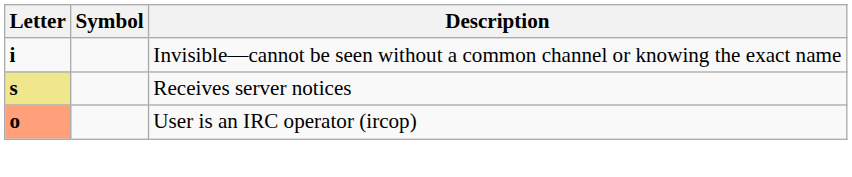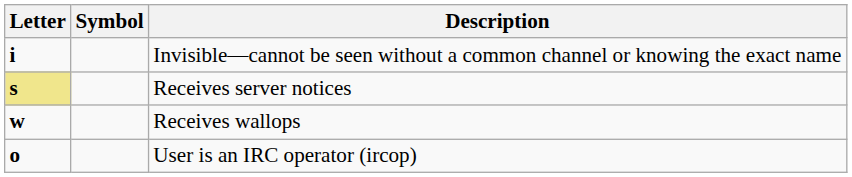 <table class="wikitable">
 <tr>
 <th>Letter</th>
 <th>Symbol</th>
 <th>Description</th>
 </tr>
 <tr>
 <td><strong>i</strong></td>
 <td></td>
 <td>Invisible—cannot be seen without a common channel or knowing the exact name</td>
 </tr>
 <tr>
 <td style="background: khaki;"><strong>s</strong></td>
 <td></td>
 <td>Receives server notices</td>
 </tr>
 <tr>
-<td style="background: lightsalmon;"><strong>o</strong></td>
+<td><strong>w</strong></td>
+<td></td>
+<td>Receives wallops</td>
+</tr>
+<tr>
+<td><strong>o</strong></td>
 <td></td>
 <td>User is an IRC operator (ircop)</td>
 </tr>
 </table>
